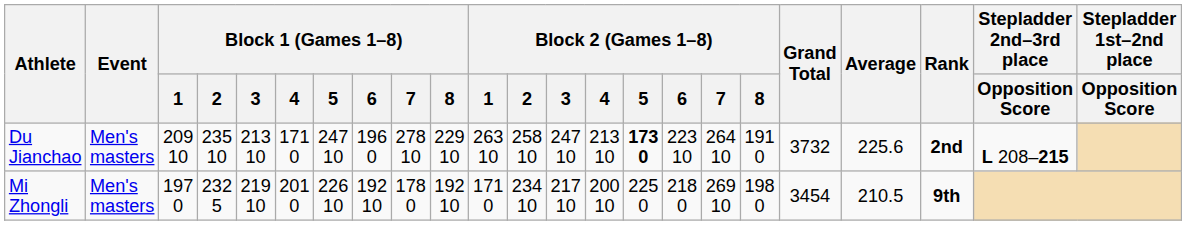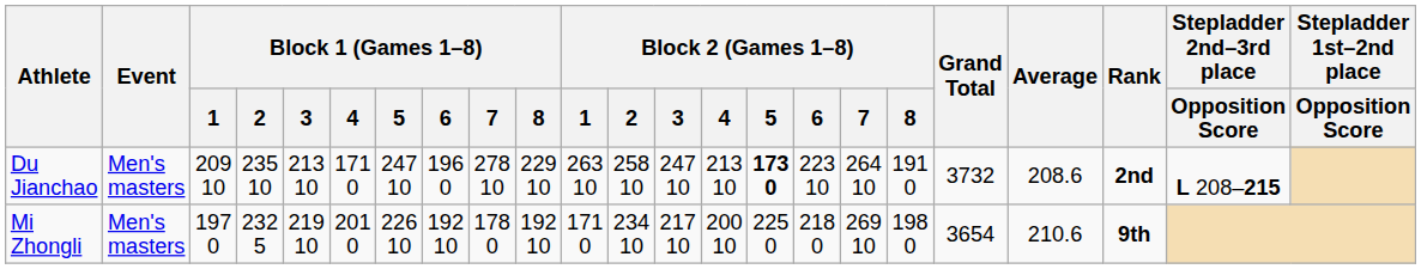 <table class="wikitable" style="font-size:90%;">
 <tr>
 <th rowspan=2>Athlete</th>
 <th rowspan=2>Event</th>
 <th colspan=8>Block 1 (Games 1–8)</th>
 <th colspan=8>Block 2 (Games 1–8)</th>
 <th rowspan=2>Grand Total</th>
 <th rowspan=2>Average</th>
 <th rowspan=2>Rank</th>
 <th>Stepladder 2nd–3rd place</th>
 <th>Stepladder 1st–2nd place</th>
 </tr>
 <tr>
 <th>1</th>
 <th>2</th>
 <th>3</th>
 <th>4</th>
 <th>5</th>
 <th>6</th>
 <th>7</th>
 <th>8</th>
 <th>1</th>
 <th>2</th>
 <th>3</th>
 <th>4</th>
 <th>5</th>
 <th>6</th>
 <th>7</th>
 <th>8</th>
 <th>Opposition Score</th>
 <th>Opposition Score</th>
 </tr>
 <tr>
 <td><a href='#'>Du Jianchao</a></td>
 <td><a href='#'>Men's masters</a></td>
 <td align=center>209<br>10</td>
 <td align=center>235<br>10</td>
 <td align=center>213<br>10</td>
 <td align=center>171<br>0</td>
 <td align=center>247<br>10</td>
 <td align=center>196<br>0</td>
 <td align=center>278<br>10</td>
 <td align=center>229<br>10</td>
 <td align=center>263<br>10</td>
 <td align=center>258<br>10</td>
 <td align=center>247<br>10</td>
 <td align=center>213<br>10</td>
 <td align=center><strong>173<br>0</strong></td>
 <td align=center>223<br>10</td>
 <td align=center>264<br>10</td>
 <td align=center>191<br>0</td>
 <td align=center>3732</td>
-<td align=center>225.6</td>
+<td align=center>208.6</td>
 <td align=center><strong>2nd</strong></td>
 <td align=center><br><strong>L</strong> 208–<strong>215</strong><br></td>
 <td style="text-align:center; background:wheat;"></td>
 </tr>
 <tr>
 <td><a href='#'>Mi Zhongli</a></td>
 <td><a href='#'>Men's masters</a></td>
 <td align=center>197<br>0</td>
 <td align=center>232<br>5</td>
 <td align=center>219<br>10</td>
 <td align=center>201<br>0</td>
 <td align=center>226<br>10</td>
 <td align=center>192<br>10</td>
 <td align=center>178<br>0</td>
 <td align=center>192<br>10</td>
 <td align=center>171<br>0</td>
 <td align=center>234<br>10</td>
 <td align=center>217<br>10</td>
 <td align=center>200<br>10</td>
 <td align=center>225<br>0</td>
 <td align=center>218<br>0</td>
 <td align=center>269<br>10</td>
 <td align=center>198<br>0</td>
-<td align=center>3454</td>
-<td align=center>210.5</td>
+<td align=center>3654</td>
+<td align=center>210.6</td>
 <td align=center><strong>9th</strong></td>
 <td style="text-align:center; background:wheat;" colspan="2"></td>
 </tr>
 </table>
